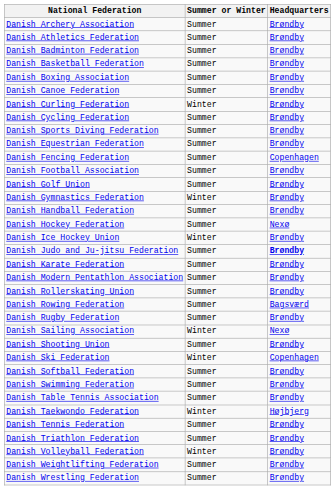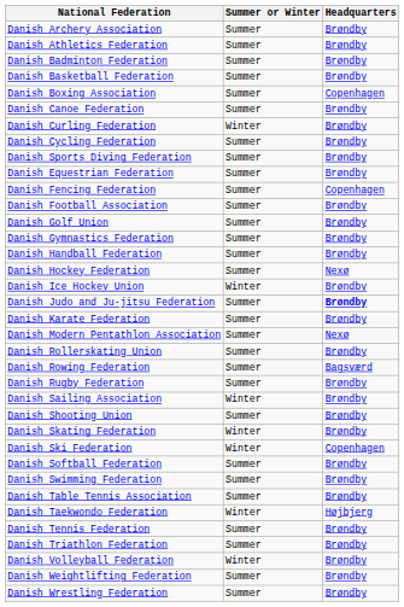 <table class="wikitable sortable">
 <tr>
 <th>National Federation</th>
 <th>Summer or Winter</th>
 <th>Headquarters</th>
 </tr>
 <tr>
 <td><a href='#'>Danish Archery Association</a></td>
 <td>Summer</td>
 <td><a href='#'>Brøndby</a></td>
 </tr>
 <tr>
 <td><a href='#'>Danish Athletics Federation</a></td>
 <td>Summer</td>
 <td><a href='#'>Brøndby</a></td>
 </tr>
 <tr>
 <td><a href='#'>Danish Badminton Federation</a></td>
 <td>Summer</td>
 <td><a href='#'>Brøndby</a></td>
 </tr>
 <tr>
 <td><a href='#'>Danish Basketball Federation</a></td>
 <td>Summer</td>
 <td><a href='#'>Brøndby</a></td>
 </tr>
 <tr>
 <td><a href='#'>Danish Boxing Association</a></td>
 <td>Summer</td>
-<td><a href='#'>Brøndby</a></td>
+<td><a href='#'>Copenhagen</a></td>
 </tr>
 <tr>
 <td><a href='#'>Danish Canoe Federation</a></td>
 <td>Summer</td>
 <td><a href='#'>Brøndby</a></td>
 </tr>
 <tr>
 <td><a href='#'>Danish Curling Federation</a></td>
 <td>Winter</td>
 <td><a href='#'>Brøndby</a></td>
 </tr>
 <tr>
 <td><a href='#'>Danish Cycling Federation</a></td>
 <td>Summer</td>
 <td><a href='#'>Brøndby</a></td>
 </tr>
 <tr>
 <td><a href='#'>Danish Sports Diving Federation</a></td>
 <td>Summer</td>
 <td><a href='#'>Brøndby</a></td>
 </tr>
 <tr>
 <td><a href='#'>Danish Equestrian Federation</a></td>
 <td>Summer</td>
 <td><a href='#'>Brøndby</a></td>
 </tr>
 <tr>
 <td><a href='#'>Danish Fencing Federation</a></td>
 <td>Summer</td>
 <td><a href='#'>Copenhagen</a></td>
 </tr>
 <tr>
 <td><a href='#'>Danish Football Association</a></td>
 <td>Summer</td>
 <td><a href='#'>Brøndby</a></td>
 </tr>
 <tr>
 <td><a href='#'>Danish Golf Union</a></td>
 <td>Summer</td>
 <td><a href='#'>Brøndby</a></td>
 </tr>
 <tr>
 <td><a href='#'>Danish Gymnastics Federation</a></td>
-<td>Winter</td>
+<td>Summer</td>
 <td><a href='#'>Brøndby</a></td>
 </tr>
 <tr>
 <td><a href='#'>Danish Handball Federation</a></td>
 <td>Summer</td>
 <td><a href='#'>Brøndby</a></td>
 </tr>
 <tr>
 <td><a href='#'>Danish Hockey Federation</a></td>
 <td>Summer</td>
 <td><a href='#'>Nexø</a></td>
 </tr>
 <tr>
 <td><a href='#'>Danish Ice Hockey Union</a></td>
 <td>Winter</td>
 <td><a href='#'>Brøndby</a></td>
 </tr>
 <tr>
 <td><a href='#'>Danish Judo and Ju-jitsu Federation</a></td>
 <td>Summer</td>
 <td><strong><a href='#'>Brøndby</a></strong></td>
 </tr>
 <tr>
 <td><a href='#'>Danish Karate Federation</a></td>
 <td>Summer</td>
 <td><a href='#'>Brøndby</a></td>
 </tr>
 <tr>
 <td><a href='#'>Danish Modern Pentathlon Association</a></td>
 <td>Summer</td>
-<td><a href='#'>Brøndby</a></td>
+<td><a href='#'>Nexø</a></td>
 </tr>
 <tr>
 <td><a href='#'>Danish Rollerskating Union</a></td>
 <td>Summer</td>
 <td><a href='#'>Brøndby</a></td>
 </tr>
 <tr>
 <td><a href='#'>Danish Rowing Federation</a></td>
 <td>Summer</td>
 <td><a href='#'>Bagsværd</a></td>
 </tr>
 <tr>
 <td><a href='#'>Danish Rugby Federation</a></td>
 <td>Summer</td>
 <td><a href='#'>Brøndby</a></td>
 </tr>
 <tr>
 <td><a href='#'>Danish Sailing Association</a></td>
 <td>Winter</td>
-<td><a href='#'>Nexø</a></td>
+<td><a href='#'>Brøndby</a></td>
 </tr>
 <tr>
 <td><a href='#'>Danish Shooting Union</a></td>
 <td>Summer</td>
+<td><a href='#'>Brøndby</a></td>
+</tr>
+<tr>
+<td><a href='#'>Danish Skating Federation</a></td>
+<td>Winter</td>
 <td><a href='#'>Brøndby</a></td>
 </tr>
 <tr>
 <td><a href='#'>Danish Ski Federation</a></td>
 <td>Winter</td>
 <td><a href='#'>Copenhagen</a></td>
 </tr>
 <tr>
 <td><a href='#'>Danish Softball Federation</a></td>
 <td>Summer</td>
 <td><a href='#'>Brøndby</a></td>
 </tr>
 <tr>
 <td><a href='#'>Danish Swimming Federation</a></td>
 <td>Summer</td>
 <td><a href='#'>Brøndby</a></td>
 </tr>
 <tr>
 <td><a href='#'>Danish Table Tennis Association</a></td>
 <td>Summer</td>
 <td><a href='#'>Brøndby</a></td>
 </tr>
 <tr>
 <td><a href='#'>Danish Taekwondo Federation</a></td>
 <td>Winter</td>
 <td><a href='#'>Højbjerg</a></td>
 </tr>
 <tr>
 <td><a href='#'>Danish Tennis Federation</a></td>
 <td>Summer</td>
 <td><a href='#'>Brøndby</a></td>
 </tr>
 <tr>
 <td><a href='#'>Danish Triathlon Federation</a></td>
 <td>Summer</td>
 <td><a href='#'>Brøndby</a></td>
 </tr>
 <tr>
 <td><a href='#'>Danish Volleyball Federation</a></td>
 <td>Winter</td>
 <td><a href='#'>Brøndby</a></td>
 </tr>
 <tr>
 <td><a href='#'>Danish Weightlifting Federation</a></td>
 <td>Summer</td>
 <td><a href='#'>Brøndby</a></td>
 </tr>
 <tr>
 <td><a href='#'>Danish Wrestling Federation</a></td>
 <td>Summer</td>
 <td><a href='#'>Brøndby</a></td>
 </tr>
 </table>
